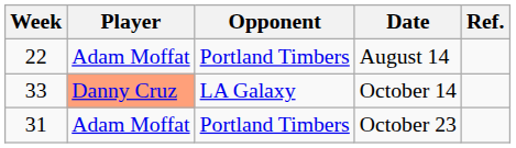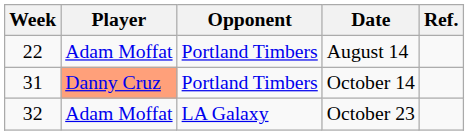 <table class="wikitable">
 <tr>
 <th>Week</th>
 <th>Player</th>
 <th>Opponent</th>
 <th>Date</th>
 <th>Ref.</th>
 </tr>
 <tr>
 <td align=center>22</td>
 <td> <a href='#'>Adam Moffat</a></td>
 <td><a href='#'>Portland Timbers</a></td>
 <td>August 14</td>
 <td></td>
 </tr>
 <tr>
-<td align=center>33</td>
+<td align=center>31</td>
 <td style="background: lightsalmon;"> <a href='#'>Danny Cruz</a></td>
-<td><a href='#'>LA Galaxy</a></td>
+<td><a href='#'>Portland Timbers</a></td>
 <td>October 14</td>
 <td></td>
 </tr>
 <tr>
-<td align=center>31</td>
+<td align=center>32</td>
 <td> <a href='#'>Adam Moffat</a></td>
-<td><a href='#'>Portland Timbers</a></td>
+<td><a href='#'>LA Galaxy</a></td>
 <td>October 23</td>
 <td></td>
 </tr>
 </table>
